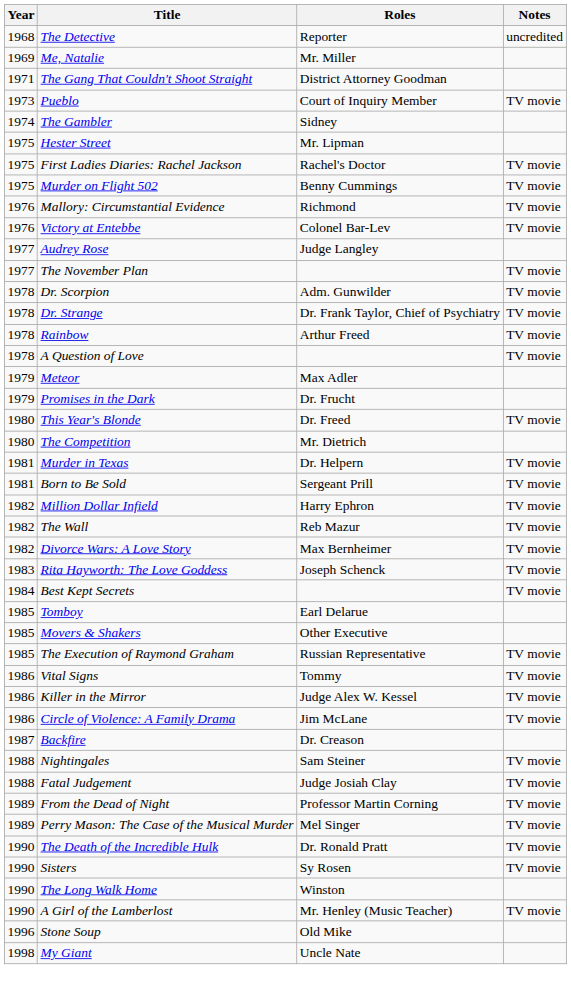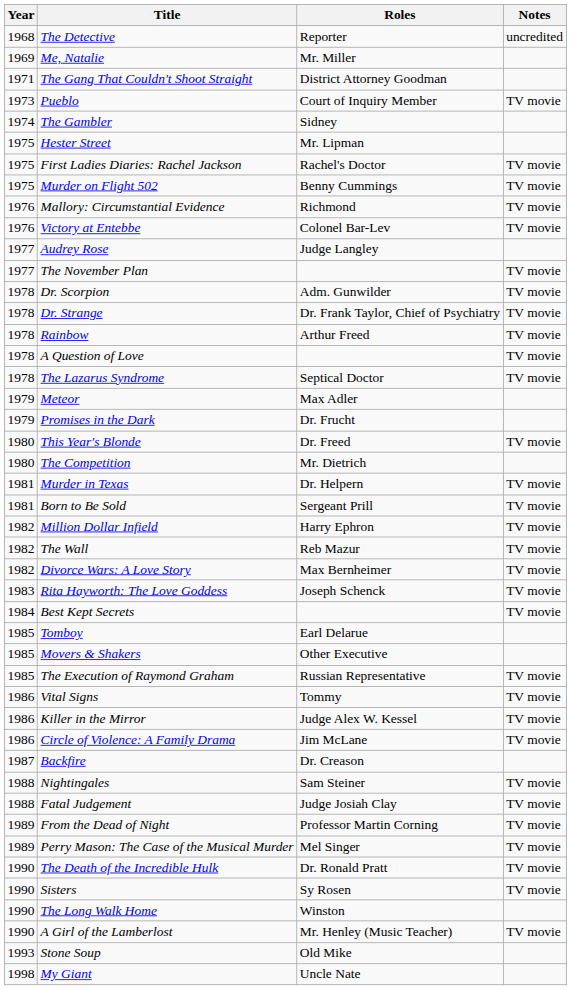 <table class="wikitable">
 <tr>
 <th>Year</th>
 <th>Title</th>
 <th>Roles</th>
 <th>Notes</th>
 </tr>
 <tr>
 <td>1968</td>
 <td><em><a href='#'>The Detective</a></em></td>
 <td>Reporter</td>
 <td>uncredited</td>
 </tr>
 <tr>
 <td>1969</td>
 <td><em><a href='#'>Me, Natalie</a></em></td>
 <td>Mr. Miller</td>
 <td></td>
 </tr>
 <tr>
 <td>1971</td>
 <td><em><a href='#'>The Gang That Couldn't Shoot Straight</a></em></td>
 <td>District Attorney Goodman</td>
 <td></td>
 </tr>
 <tr>
 <td>1973</td>
 <td><em><a href='#'>Pueblo</a></em></td>
 <td>Court of Inquiry Member</td>
 <td>TV movie</td>
 </tr>
 <tr>
 <td>1974</td>
 <td><em><a href='#'>The Gambler</a></em></td>
 <td>Sidney</td>
 <td></td>
 </tr>
 <tr>
 <td>1975</td>
 <td><em><a href='#'>Hester Street</a></em></td>
 <td>Mr. Lipman</td>
 <td></td>
 </tr>
 <tr>
 <td>1975</td>
 <td><em>First Ladies Diaries: Rachel Jackson</em></td>
 <td>Rachel's Doctor</td>
 <td>TV movie</td>
 </tr>
 <tr>
 <td>1975</td>
 <td><em><a href='#'>Murder on Flight 502</a></em></td>
 <td>Benny Cummings</td>
 <td>TV movie</td>
 </tr>
 <tr>
 <td>1976</td>
 <td><em>Mallory: Circumstantial Evidence</em></td>
 <td>Richmond</td>
 <td>TV movie</td>
 </tr>
 <tr>
 <td>1976</td>
 <td><em><a href='#'>Victory at Entebbe</a></em></td>
 <td>Colonel Bar-Lev</td>
 <td>TV movie</td>
 </tr>
 <tr>
 <td>1977</td>
 <td><em><a href='#'>Audrey Rose</a></em></td>
 <td>Judge Langley</td>
 <td></td>
 </tr>
 <tr>
 <td>1977</td>
 <td><em>The November Plan</em></td>
 <td></td>
 <td>TV movie</td>
 </tr>
 <tr>
 <td>1978</td>
 <td><em>Dr. Scorpion</em></td>
 <td>Adm. Gunwilder</td>
 <td>TV movie</td>
 </tr>
 <tr>
 <td>1978</td>
 <td><em><a href='#'>Dr. Strange</a></em></td>
 <td>Dr. Frank Taylor, Chief of Psychiatry</td>
 <td>TV movie</td>
 </tr>
 <tr>
 <td>1978</td>
 <td><em><a href='#'>Rainbow</a></em></td>
 <td>Arthur Freed</td>
 <td>TV movie</td>
 </tr>
 <tr>
 <td>1978</td>
 <td><em>A Question of Love</em></td>
 <td></td>
+<td>TV movie</td>
+</tr>
+<tr>
+<td>1978</td>
+<td><em><a href='#'>The Lazarus Syndrome</a></em></td>
+<td>Septical Doctor</td>
 <td>TV movie</td>
 </tr>
 <tr>
 <td>1979</td>
 <td><em><a href='#'>Meteor</a></em></td>
 <td>Max Adler</td>
 <td></td>
 </tr>
 <tr>
 <td>1979</td>
 <td><em><a href='#'>Promises in the Dark</a></em></td>
 <td>Dr. Frucht</td>
 <td></td>
 </tr>
 <tr>
 <td>1980</td>
 <td><em><a href='#'>This Year's Blonde</a></em></td>
 <td>Dr. Freed</td>
 <td>TV movie</td>
 </tr>
 <tr>
 <td>1980</td>
 <td><em><a href='#'>The Competition</a></em></td>
 <td>Mr. Dietrich</td>
 <td></td>
 </tr>
 <tr>
 <td>1981</td>
 <td><em><a href='#'>Murder in Texas</a></em></td>
 <td>Dr. Helpern</td>
 <td>TV movie</td>
 </tr>
 <tr>
 <td>1981</td>
 <td><em>Born to Be Sold</em></td>
 <td>Sergeant Prill</td>
 <td>TV movie</td>
 </tr>
 <tr>
 <td>1982</td>
 <td><em><a href='#'>Million Dollar Infield</a></em></td>
 <td>Harry Ephron</td>
 <td>TV movie</td>
 </tr>
 <tr>
 <td>1982</td>
 <td><em>The Wall</em></td>
 <td>Reb Mazur</td>
 <td>TV movie</td>
 </tr>
 <tr>
 <td>1982</td>
 <td><em><a href='#'>Divorce Wars: A Love Story</a></em></td>
 <td>Max Bernheimer</td>
 <td>TV movie</td>
 </tr>
 <tr>
 <td>1983</td>
 <td><em><a href='#'>Rita Hayworth: The Love Goddess</a></em></td>
 <td>Joseph Schenck</td>
 <td>TV movie</td>
 </tr>
 <tr>
 <td>1984</td>
 <td><em>Best Kept Secrets</em></td>
 <td></td>
 <td>TV movie</td>
 </tr>
 <tr>
 <td>1985</td>
 <td><em><a href='#'>Tomboy</a></em></td>
 <td>Earl Delarue</td>
 <td></td>
 </tr>
 <tr>
 <td>1985</td>
 <td><em><a href='#'>Movers & Shakers</a></em></td>
 <td>Other Executive</td>
 <td></td>
 </tr>
 <tr>
 <td>1985</td>
 <td><em>The Execution of Raymond Graham</em></td>
 <td>Russian Representative</td>
 <td>TV movie</td>
 </tr>
 <tr>
 <td>1986</td>
 <td><em>Vital Signs</em></td>
 <td>Tommy</td>
 <td>TV movie</td>
 </tr>
 <tr>
 <td>1986</td>
 <td><em>Killer in the Mirror</em></td>
 <td>Judge Alex W. Kessel</td>
 <td>TV movie</td>
 </tr>
 <tr>
 <td>1986</td>
 <td><em><a href='#'>Circle of Violence: A Family Drama</a></em></td>
 <td>Jim McLane</td>
 <td>TV movie</td>
 </tr>
 <tr>
 <td>1987</td>
 <td><em><a href='#'>Backfire</a></em></td>
 <td>Dr. Creason</td>
 <td></td>
 </tr>
 <tr>
 <td>1988</td>
 <td><em>Nightingales</em></td>
 <td>Sam Steiner</td>
 <td>TV movie</td>
 </tr>
 <tr>
 <td>1988</td>
 <td><em>Fatal Judgement</em></td>
 <td>Judge Josiah Clay</td>
 <td>TV movie</td>
 </tr>
 <tr>
 <td>1989</td>
 <td><em>From the Dead of Night</em></td>
 <td>Professor Martin Corning</td>
 <td>TV movie</td>
 </tr>
 <tr>
 <td>1989</td>
 <td><em>Perry Mason: The Case of the Musical Murder</em></td>
 <td>Mel Singer</td>
 <td>TV movie</td>
 </tr>
 <tr>
 <td>1990</td>
 <td><em><a href='#'>The Death of the Incredible Hulk</a></em></td>
 <td>Dr. Ronald Pratt</td>
 <td>TV movie</td>
 </tr>
 <tr>
 <td>1990</td>
 <td><em>Sisters</em></td>
 <td>Sy Rosen</td>
 <td>TV movie</td>
 </tr>
 <tr>
 <td>1990</td>
 <td><em><a href='#'>The Long Walk Home</a></em></td>
 <td>Winston</td>
 <td></td>
 </tr>
 <tr>
 <td>1990</td>
 <td><em>A Girl of the Lamberlost</em></td>
 <td>Mr. Henley (Music Teacher)</td>
 <td>TV movie</td>
 </tr>
 <tr>
-<td>1996</td>
+<td>1993</td>
 <td><em>Stone Soup</em></td>
 <td>Old Mike</td>
 <td></td>
 </tr>
 <tr>
 <td>1998</td>
 <td><em><a href='#'>My Giant</a></em></td>
 <td>Uncle Nate</td>
 <td></td>
 </tr>
 </table>
